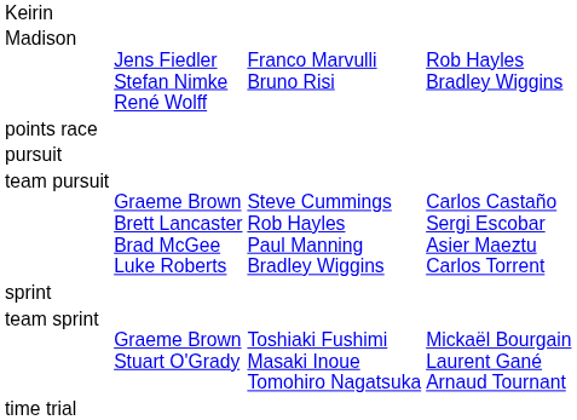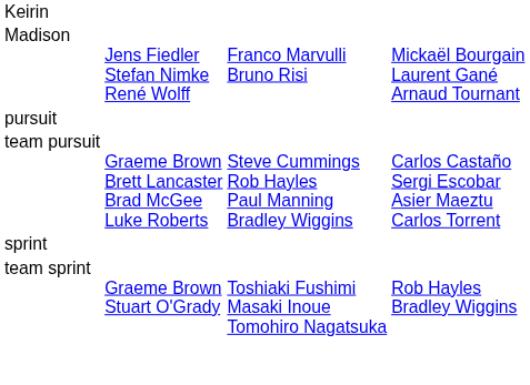 <table>
 <tr>
 <td>Keirin<br></td>
 <td></td>
 <td></td>
 <td></td>
 </tr>
 <tr valign="top">
 <td>Madison<br></td>
 <td><br><a href='#'>Jens Fiedler</a><br><a href='#'>Stefan Nimke</a><br><a href='#'>René Wolff</a></td>
 <td><br><a href='#'>Franco Marvulli</a><br><a href='#'>Bruno Risi</a></td>
-<td><br><a href='#'>Rob Hayles</a><br><a href='#'>Bradley Wiggins</a></td>
-</tr>
-<tr valign="top">
-<td>points race<br></td>
-<td></td>
-<td></td>
-<td></td>
+<td><br><a href='#'>Mickaël Bourgain</a><br><a href='#'>Laurent Gané</a><br><a href='#'>Arnaud Tournant</a></td>
 </tr>
 <tr valign="top">
 <td>pursuit<br></td>
 <td></td>
 <td></td>
 <td></td>
 </tr>
 <tr valign="top">
 <td>team pursuit<br></td>
 <td><br><a href='#'>Graeme Brown</a><br><a href='#'>Brett Lancaster</a><br><a href='#'>Brad McGee</a><br><a href='#'>Luke Roberts</a></td>
 <td><br><a href='#'>Steve Cummings</a><br><a href='#'>Rob Hayles</a><br><a href='#'>Paul Manning</a><br><a href='#'>Bradley Wiggins</a></td>
 <td><br><a href='#'>Carlos Castaño</a><br><a href='#'>Sergi Escobar</a><br><a href='#'>Asier Maeztu</a><br><a href='#'>Carlos Torrent</a></td>
 </tr>
 <tr valign="top">
 <td>sprint<br></td>
 <td></td>
 <td></td>
 <td></td>
 </tr>
 <tr valign="top">
 <td>team sprint<br></td>
 <td><br><a href='#'>Graeme Brown</a><br><a href='#'>Stuart O'Grady</a></td>
 <td><br><a href='#'>Toshiaki Fushimi</a><br><a href='#'>Masaki Inoue</a><br><a href='#'>Tomohiro Nagatsuka</a></td>
-<td><br><a href='#'>Mickaël Bourgain</a><br><a href='#'>Laurent Gané</a><br><a href='#'>Arnaud Tournant</a></td>
-</tr>
-<tr valign="top">
-<td>time trial<br></td>
-<td></td>
-<td></td>
-<td></td>
+<td><br><a href='#'>Rob Hayles</a><br><a href='#'>Bradley Wiggins</a></td>
 </tr>
 </table>
